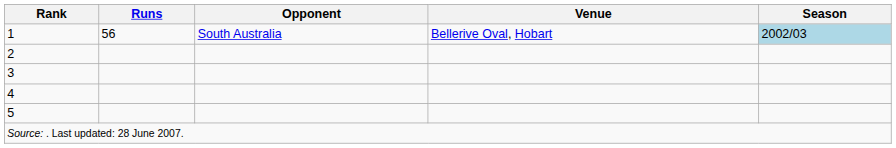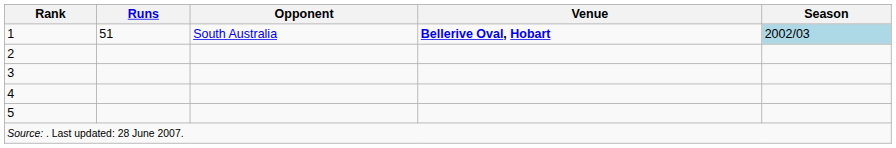 <table class="wikitable" width=90%>
 <tr>
 <th>Rank</th>
 <th><a href='#'>Runs</a></th>
 <th>Opponent</th>
 <th>Venue</th>
 <th>Season</th>
 </tr>
 <tr>
 <td>1</td>
-<td>56</td>
+<td>51</td>
 <td><a href='#'>South Australia</a></td>
-<td><a href='#'>Bellerive Oval</a>, <a href='#'>Hobart</a></td>
+<td><strong><a href='#'>Bellerive Oval</a>, <a href='#'>Hobart</a></strong></td>
 <td style="background: lightblue;">2002/03</td>
 </tr>
 <tr>
 <td>2</td>
 <td></td>
 <td></td>
 <td></td>
 <td></td>
 </tr>
 <tr>
 <td>3</td>
 <td></td>
 <td></td>
 <td></td>
 <td></td>
 </tr>
 <tr>
 <td>4</td>
 <td></td>
 <td></td>
 <td></td>
 <td></td>
 </tr>
 <tr>
 <td>5</td>
 <td></td>
 <td></td>
 <td></td>
 <td></td>
 </tr>
 <tr>
 <td colspan=5><small><em>Source: </em>. Last updated: 28 June 2007.</small></td>
 </tr>
 </table>
